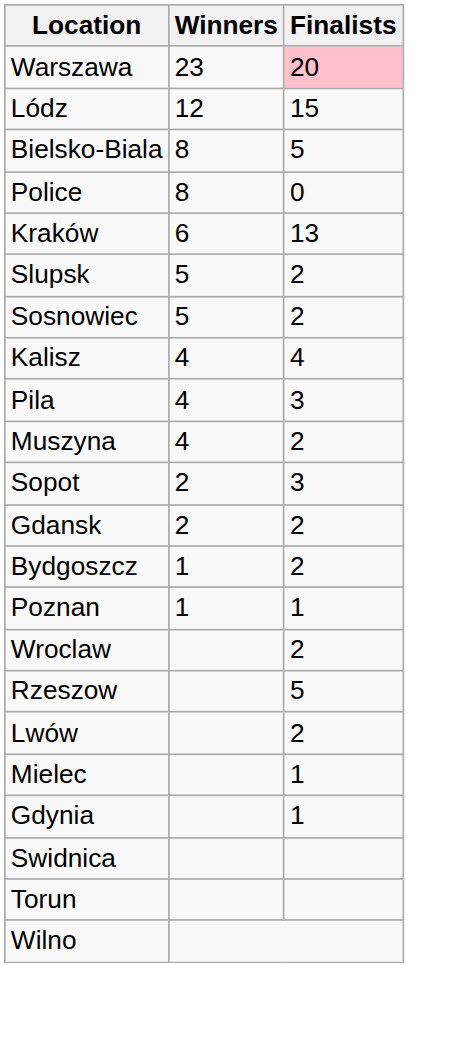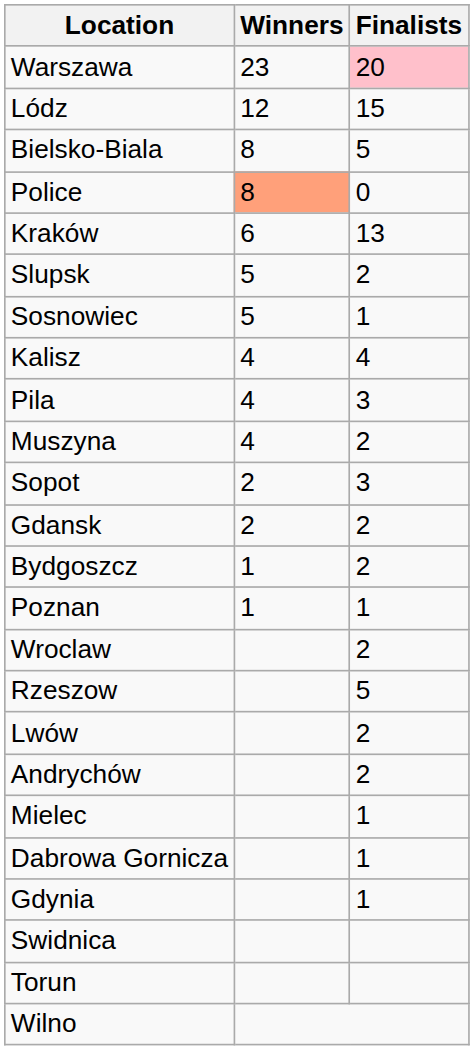 <table class="wikitable">
 <tr>
 <th>Location</th>
 <th>Winners</th>
 <th>Finalists</th>
 </tr>
 <tr>
 <td>Warszawa</td>
 <td>23</td>
 <td style="background: pink;">20</td>
 </tr>
 <tr>
 <td>Lódz</td>
 <td>12</td>
 <td>15</td>
 </tr>
 <tr>
 <td>Bielsko-Biala</td>
 <td>8</td>
 <td>5</td>
 </tr>
 <tr>
 <td>Police</td>
-<td>8</td>
+<td style="background: lightsalmon;">8</td>
 <td>0</td>
 </tr>
 <tr>
 <td>Kraków</td>
 <td>6</td>
 <td>13</td>
 </tr>
 <tr>
 <td>Slupsk</td>
 <td>5</td>
 <td>2</td>
 </tr>
 <tr>
 <td>Sosnowiec</td>
 <td>5</td>
-<td>2</td>
+<td>1</td>
 </tr>
 <tr>
 <td>Kalisz</td>
 <td>4</td>
 <td>4</td>
 </tr>
 <tr>
 <td>Pila</td>
 <td>4</td>
 <td>3</td>
 </tr>
 <tr>
 <td>Muszyna</td>
 <td>4</td>
 <td>2</td>
 </tr>
 <tr>
 <td>Sopot</td>
 <td>2</td>
 <td>3</td>
 </tr>
 <tr>
 <td>Gdansk</td>
 <td>2</td>
 <td>2</td>
 </tr>
 <tr>
 <td>Bydgoszcz</td>
 <td>1</td>
 <td>2</td>
 </tr>
 <tr>
 <td>Poznan</td>
 <td>1</td>
 <td>1</td>
 </tr>
 <tr>
 <td>Wroclaw</td>
 <td></td>
 <td>2</td>
 </tr>
 <tr>
 <td>Rzeszow</td>
 <td></td>
 <td>5</td>
 </tr>
 <tr>
 <td>Lwów</td>
 <td></td>
 <td>2</td>
 </tr>
 <tr>
+<td>Andrychów</td>
+<td></td>
+<td>2</td>
+</tr>
+<tr>
 <td>Mielec</td>
+<td></td>
+<td>1</td>
+</tr>
+<tr>
+<td>Dabrowa Gornicza</td>
 <td></td>
 <td>1</td>
 </tr>
 <tr>
 <td>Gdynia</td>
 <td></td>
 <td>1</td>
 </tr>
 <tr>
 <td>Swidnica</td>
 <td></td>
 <td></td>
 </tr>
 <tr>
 <td>Torun</td>
 <td></td>
 <td></td>
 </tr>
 <tr>
 <td>Wilno</td>
 </tr>
 </table>
